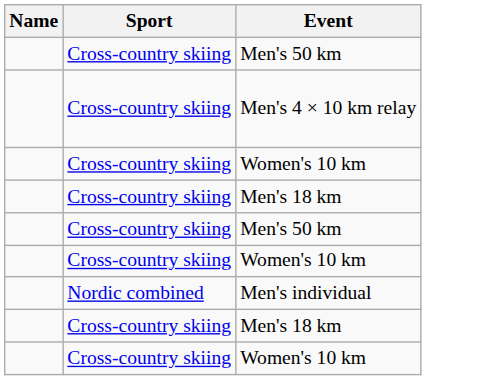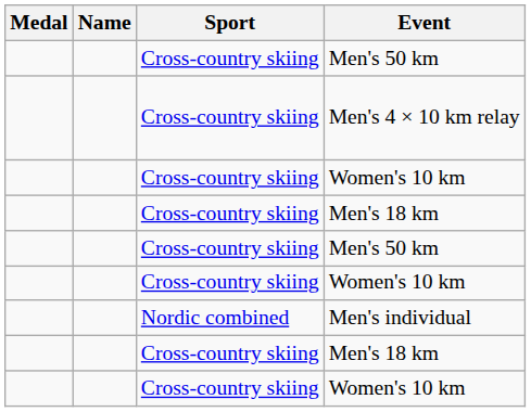 <table class="wikitable sortable" style="font-size:90%">
 <tr>
+<th>Medal</th>
 <th>Name</th>
 <th>Sport</th>
 <th>Event</th>
 </tr>
 <tr>
 <td></td>
+<td></td>
 <td><a href='#'>Cross-country skiing</a></td>
 <td>Men's 50 km</td>
 </tr>
 <tr>
+<td></td>
 <td> <br>  <br>  <br> </td>
 <td><a href='#'>Cross-country skiing</a></td>
 <td>Men's 4 × 10 km relay</td>
 </tr>
 <tr>
 <td></td>
+<td></td>
 <td><a href='#'>Cross-country skiing</a></td>
 <td>Women's 10 km</td>
 </tr>
 <tr>
+<td></td>
 <td></td>
 <td><a href='#'>Cross-country skiing</a></td>
 <td>Men's 18 km</td>
 </tr>
 <tr>
 <td></td>
+<td></td>
 <td><a href='#'>Cross-country skiing</a></td>
 <td>Men's 50 km</td>
 </tr>
 <tr>
+<td></td>
 <td></td>
 <td><a href='#'>Cross-country skiing</a></td>
 <td>Women's 10 km</td>
 </tr>
 <tr>
 <td></td>
+<td></td>
 <td><a href='#'>Nordic combined</a></td>
 <td>Men's individual</td>
 </tr>
 <tr>
+<td></td>
 <td></td>
 <td><a href='#'>Cross-country skiing</a></td>
 <td>Men's 18 km</td>
 </tr>
 <tr>
 <td></td>
+<td></td>
 <td><a href='#'>Cross-country skiing</a></td>
 <td>Women's 10 km</td>
 </tr>
 </table>
